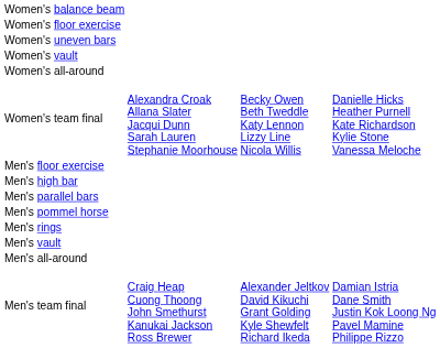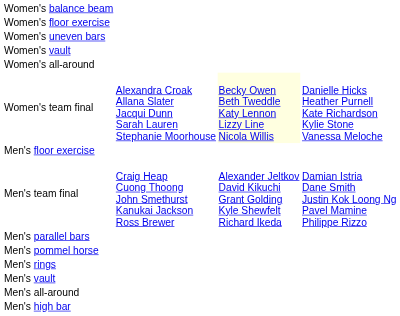 <table>
 <tr>
 <td>Women's <a href='#'>balance beam</a></td>
 <td></td>
 <td></td>
 <td></td>
 </tr>
 <tr>
 <td>Women's <a href='#'>floor exercise</a></td>
 <td></td>
 <td></td>
 <td></td>
 </tr>
 <tr>
 <td>Women's <a href='#'>uneven bars</a></td>
 <td></td>
 <td></td>
 <td></td>
 </tr>
 <tr>
 <td>Women's <a href='#'>vault</a></td>
 <td></td>
 <td></td>
 <td></td>
 </tr>
 <tr>
 <td>Women's all-around</td>
 <td></td>
 <td></td>
 <td></td>
 </tr>
 <tr>
 <td>Women's team final</td>
 <td><br><a href='#'>Alexandra Croak</a><br><a href='#'>Allana Slater</a><br><a href='#'>Jacqui Dunn</a><br><a href='#'>Sarah Lauren</a><br><a href='#'>Stephanie Moorhouse</a></td>
-<td><br><a href='#'>Becky Owen</a><br><a href='#'>Beth Tweddle</a><br><a href='#'>Katy Lennon</a><br><a href='#'>Lizzy Line</a><br><a href='#'>Nicola Willis</a></td>
+<td style="background: lightyellow;"><br><a href='#'>Becky Owen</a><br><a href='#'>Beth Tweddle</a><br><a href='#'>Katy Lennon</a><br><a href='#'>Lizzy Line</a><br><a href='#'>Nicola Willis</a></td>
 <td><br><a href='#'>Danielle Hicks</a><br><a href='#'>Heather Purnell</a><br><a href='#'>Kate Richardson</a><br><a href='#'>Kylie Stone</a><br><a href='#'>Vanessa Meloche</a></td>
 </tr>
 <tr>
 <td>Men's <a href='#'>floor exercise</a></td>
 <td></td>
 <td></td>
 <td></td>
 </tr>
 <tr>
-<td>Men's <a href='#'>high bar</a></td>
-<td></td>
-<td></td>
-<td></td>
+<td>Men's team final</td>
+<td><br><a href='#'>Craig Heap</a><br><a href='#'>Cuong Thoong</a><br><a href='#'>John Smethurst</a><br><a href='#'>Kanukai Jackson</a><br><a href='#'>Ross Brewer</a></td>
+<td><br><a href='#'>Alexander Jeltkov</a><br><a href='#'>David Kikuchi</a><br><a href='#'>Grant Golding</a><br><a href='#'>Kyle Shewfelt</a><br><a href='#'>Richard Ikeda</a></td>
+<td><br><a href='#'>Damian Istria</a><br><a href='#'>Dane Smith</a><br><a href='#'>Justin Kok Loong Ng</a><br><a href='#'>Pavel Mamine</a><br><a href='#'>Philippe Rizzo</a></td>
 </tr>
 <tr>
 <td>Men's <a href='#'>parallel bars</a></td>
 <td></td>
 <td></td>
 <td></td>
 </tr>
 <tr>
 <td>Men's <a href='#'>pommel horse</a></td>
 <td></td>
 <td></td>
 <td></td>
 </tr>
 <tr>
 <td rowspan=2>Men's <a href='#'>rings</a></td>
 <td></td>
 <td rowspan=2></td>
 <td rowspan=2></td>
 </tr>
 <tr>
 <td></td>
 </tr>
 <tr>
 <td>Men's <a href='#'>vault</a></td>
 <td></td>
 <td></td>
 <td></td>
 </tr>
 <tr>
 <td>Men's all-around</td>
 <td></td>
 <td></td>
 <td></td>
 </tr>
 <tr>
-<td>Men's team final</td>
-<td><br><a href='#'>Craig Heap</a><br><a href='#'>Cuong Thoong</a><br><a href='#'>John Smethurst</a><br><a href='#'>Kanukai Jackson</a><br><a href='#'>Ross Brewer</a></td>
-<td><br><a href='#'>Alexander Jeltkov</a><br><a href='#'>David Kikuchi</a><br><a href='#'>Grant Golding</a><br><a href='#'>Kyle Shewfelt</a><br><a href='#'>Richard Ikeda</a></td>
-<td><br><a href='#'>Damian Istria</a><br><a href='#'>Dane Smith</a><br><a href='#'>Justin Kok Loong Ng</a><br><a href='#'>Pavel Mamine</a><br><a href='#'>Philippe Rizzo</a></td>
+<td>Men's <a href='#'>high bar</a></td>
+<td></td>
+<td></td>
+<td></td>
 </tr>
 </table>
